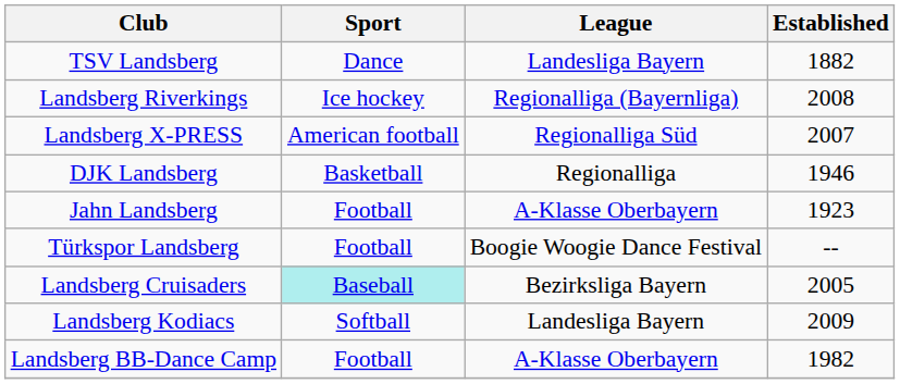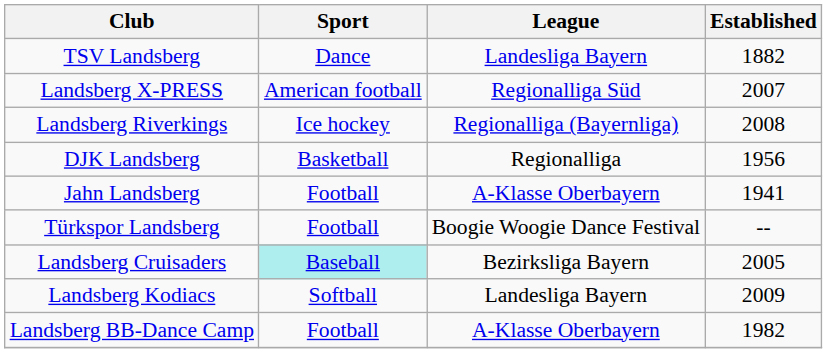 <table class="wikitable sortable" style="text-align:center">
 <tr>
 <th scope="col">Club</th>
 <th scope="col">Sport</th>
 <th scope="col">League</th>
 <th scope="col">Established</th>
 </tr>
 <tr>
 <td><a href='#'>TSV Landsberg</a></td>
 <td><a href='#'>Dance</a></td>
 <td><a href='#'>Landesliga Bayern</a></td>
 <td>1882</td>
 </tr>
 <tr>
+<td><a href='#'>Landsberg X-PRESS</a></td>
+<td><a href='#'>American football</a></td>
+<td><a href='#'>Regionalliga Süd</a></td>
+<td>2007</td>
+</tr>
+<tr>
 <td><a href='#'>Landsberg Riverkings</a></td>
 <td><a href='#'>Ice hockey</a></td>
 <td><a href='#'>Regionalliga (Bayernliga)</a></td>
 <td>2008</td>
 </tr>
 <tr>
-<td><a href='#'>Landsberg X-PRESS</a></td>
-<td><a href='#'>American football</a></td>
-<td><a href='#'>Regionalliga Süd</a></td>
-<td>2007</td>
-</tr>
-<tr>
 <td><a href='#'>DJK Landsberg</a></td>
 <td><a href='#'>Basketball</a></td>
 <td>Regionalliga</td>
-<td>1946</td>
+<td>1956</td>
 </tr>
 <tr>
 <td><a href='#'>Jahn Landsberg</a></td>
 <td><a href='#'>Football</a></td>
 <td><a href='#'>A-Klasse Oberbayern</a></td>
-<td>1923</td>
+<td>1941</td>
 </tr>
 <tr>
 <td><a href='#'>Türkspor Landsberg</a></td>
 <td><a href='#'>Football</a></td>
 <td>Boogie Woogie Dance Festival</td>
 <td>--</td>
 </tr>
 <tr>
 <td><a href='#'>Landsberg Cruisaders</a></td>
 <td style="background: paleturquoise;"><a href='#'>Baseball</a></td>
 <td>Bezirksliga Bayern</td>
 <td>2005</td>
 </tr>
 <tr>
 <td><a href='#'>Landsberg Kodiacs</a></td>
 <td><a href='#'>Softball</a></td>
 <td>Landesliga Bayern</td>
 <td>2009</td>
 </tr>
 <tr>
 <td><a href='#'>Landsberg BB-Dance Camp</a></td>
 <td><a href='#'>Football</a></td>
 <td><a href='#'>A-Klasse Oberbayern</a></td>
 <td>1982</td>
 </tr>
 <tr>
 </tr>
 </table>
